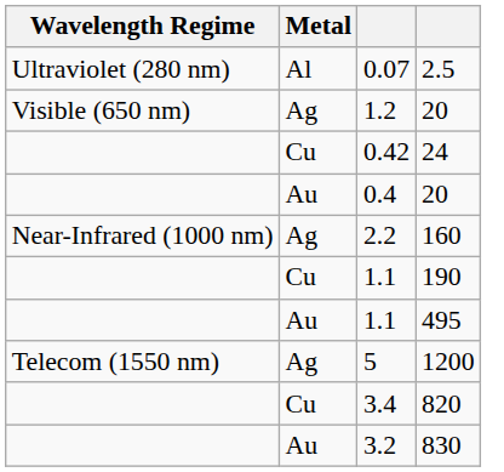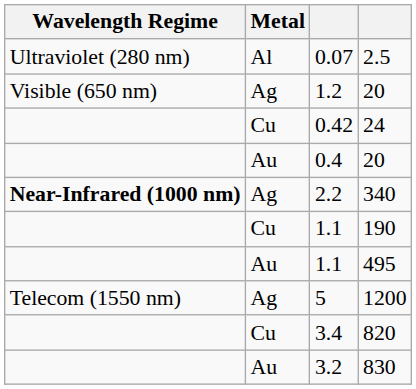 <table class="wikitable">
 <tr>
 <th>Wavelength Regime</th>
 <th>Metal</th>
 <th></th>
 <th></th>
 </tr>
 <tr>
 <td>Ultraviolet (280 nm)</td>
 <td>Al</td>
 <td>0.07</td>
 <td>2.5</td>
 </tr>
 <tr>
 <td>Visible (650 nm)</td>
 <td>Ag</td>
 <td>1.2</td>
 <td>20</td>
 </tr>
 <tr>
 <td></td>
 <td>Cu</td>
 <td>0.42</td>
 <td>24</td>
 </tr>
 <tr>
 <td></td>
 <td>Au</td>
 <td>0.4</td>
 <td>20</td>
 </tr>
 <tr>
-<td>Near-Infrared (1000 nm)</td>
+<td><strong>Near-Infrared (1000 nm)</strong></td>
 <td>Ag</td>
 <td>2.2</td>
-<td>160</td>
+<td>340</td>
 </tr>
 <tr>
 <td></td>
 <td>Cu</td>
 <td>1.1</td>
 <td>190</td>
 </tr>
 <tr>
 <td></td>
 <td>Au</td>
 <td>1.1</td>
 <td>495</td>
 </tr>
 <tr>
 <td>Telecom (1550 nm)</td>
 <td>Ag</td>
 <td>5</td>
 <td>1200</td>
 </tr>
 <tr>
 <td></td>
 <td>Cu</td>
 <td>3.4</td>
 <td>820</td>
 </tr>
 <tr>
 <td></td>
 <td>Au</td>
 <td>3.2</td>
 <td>830</td>
 </tr>
 </table>
